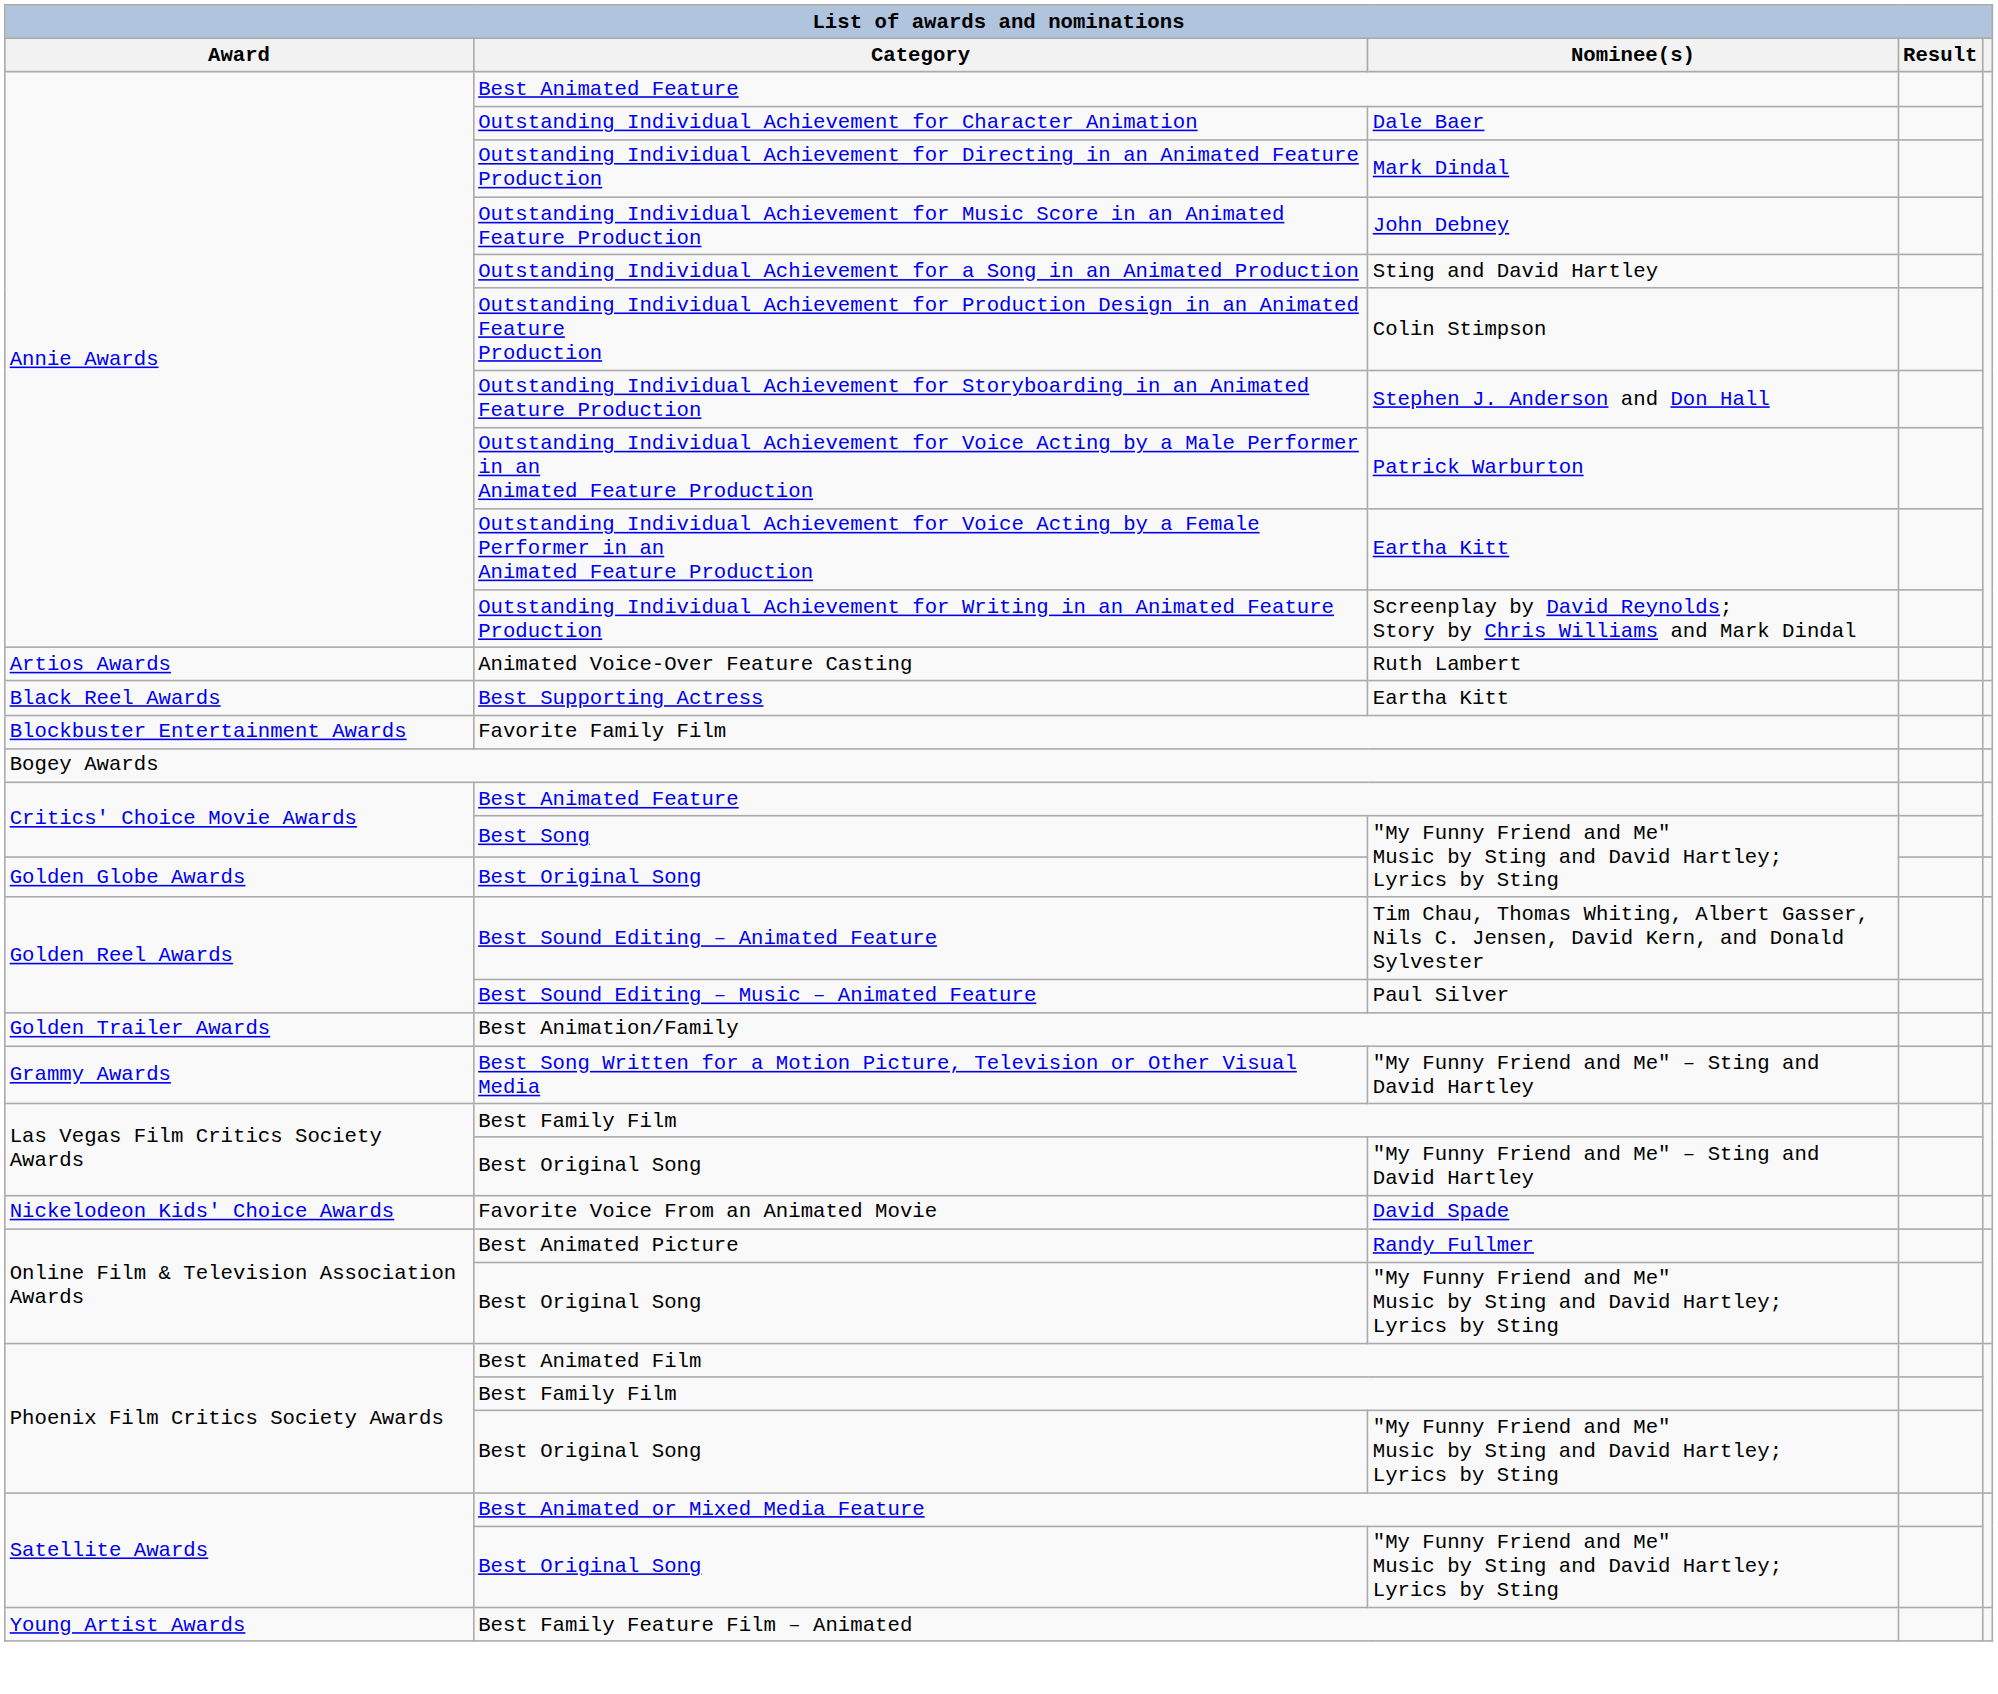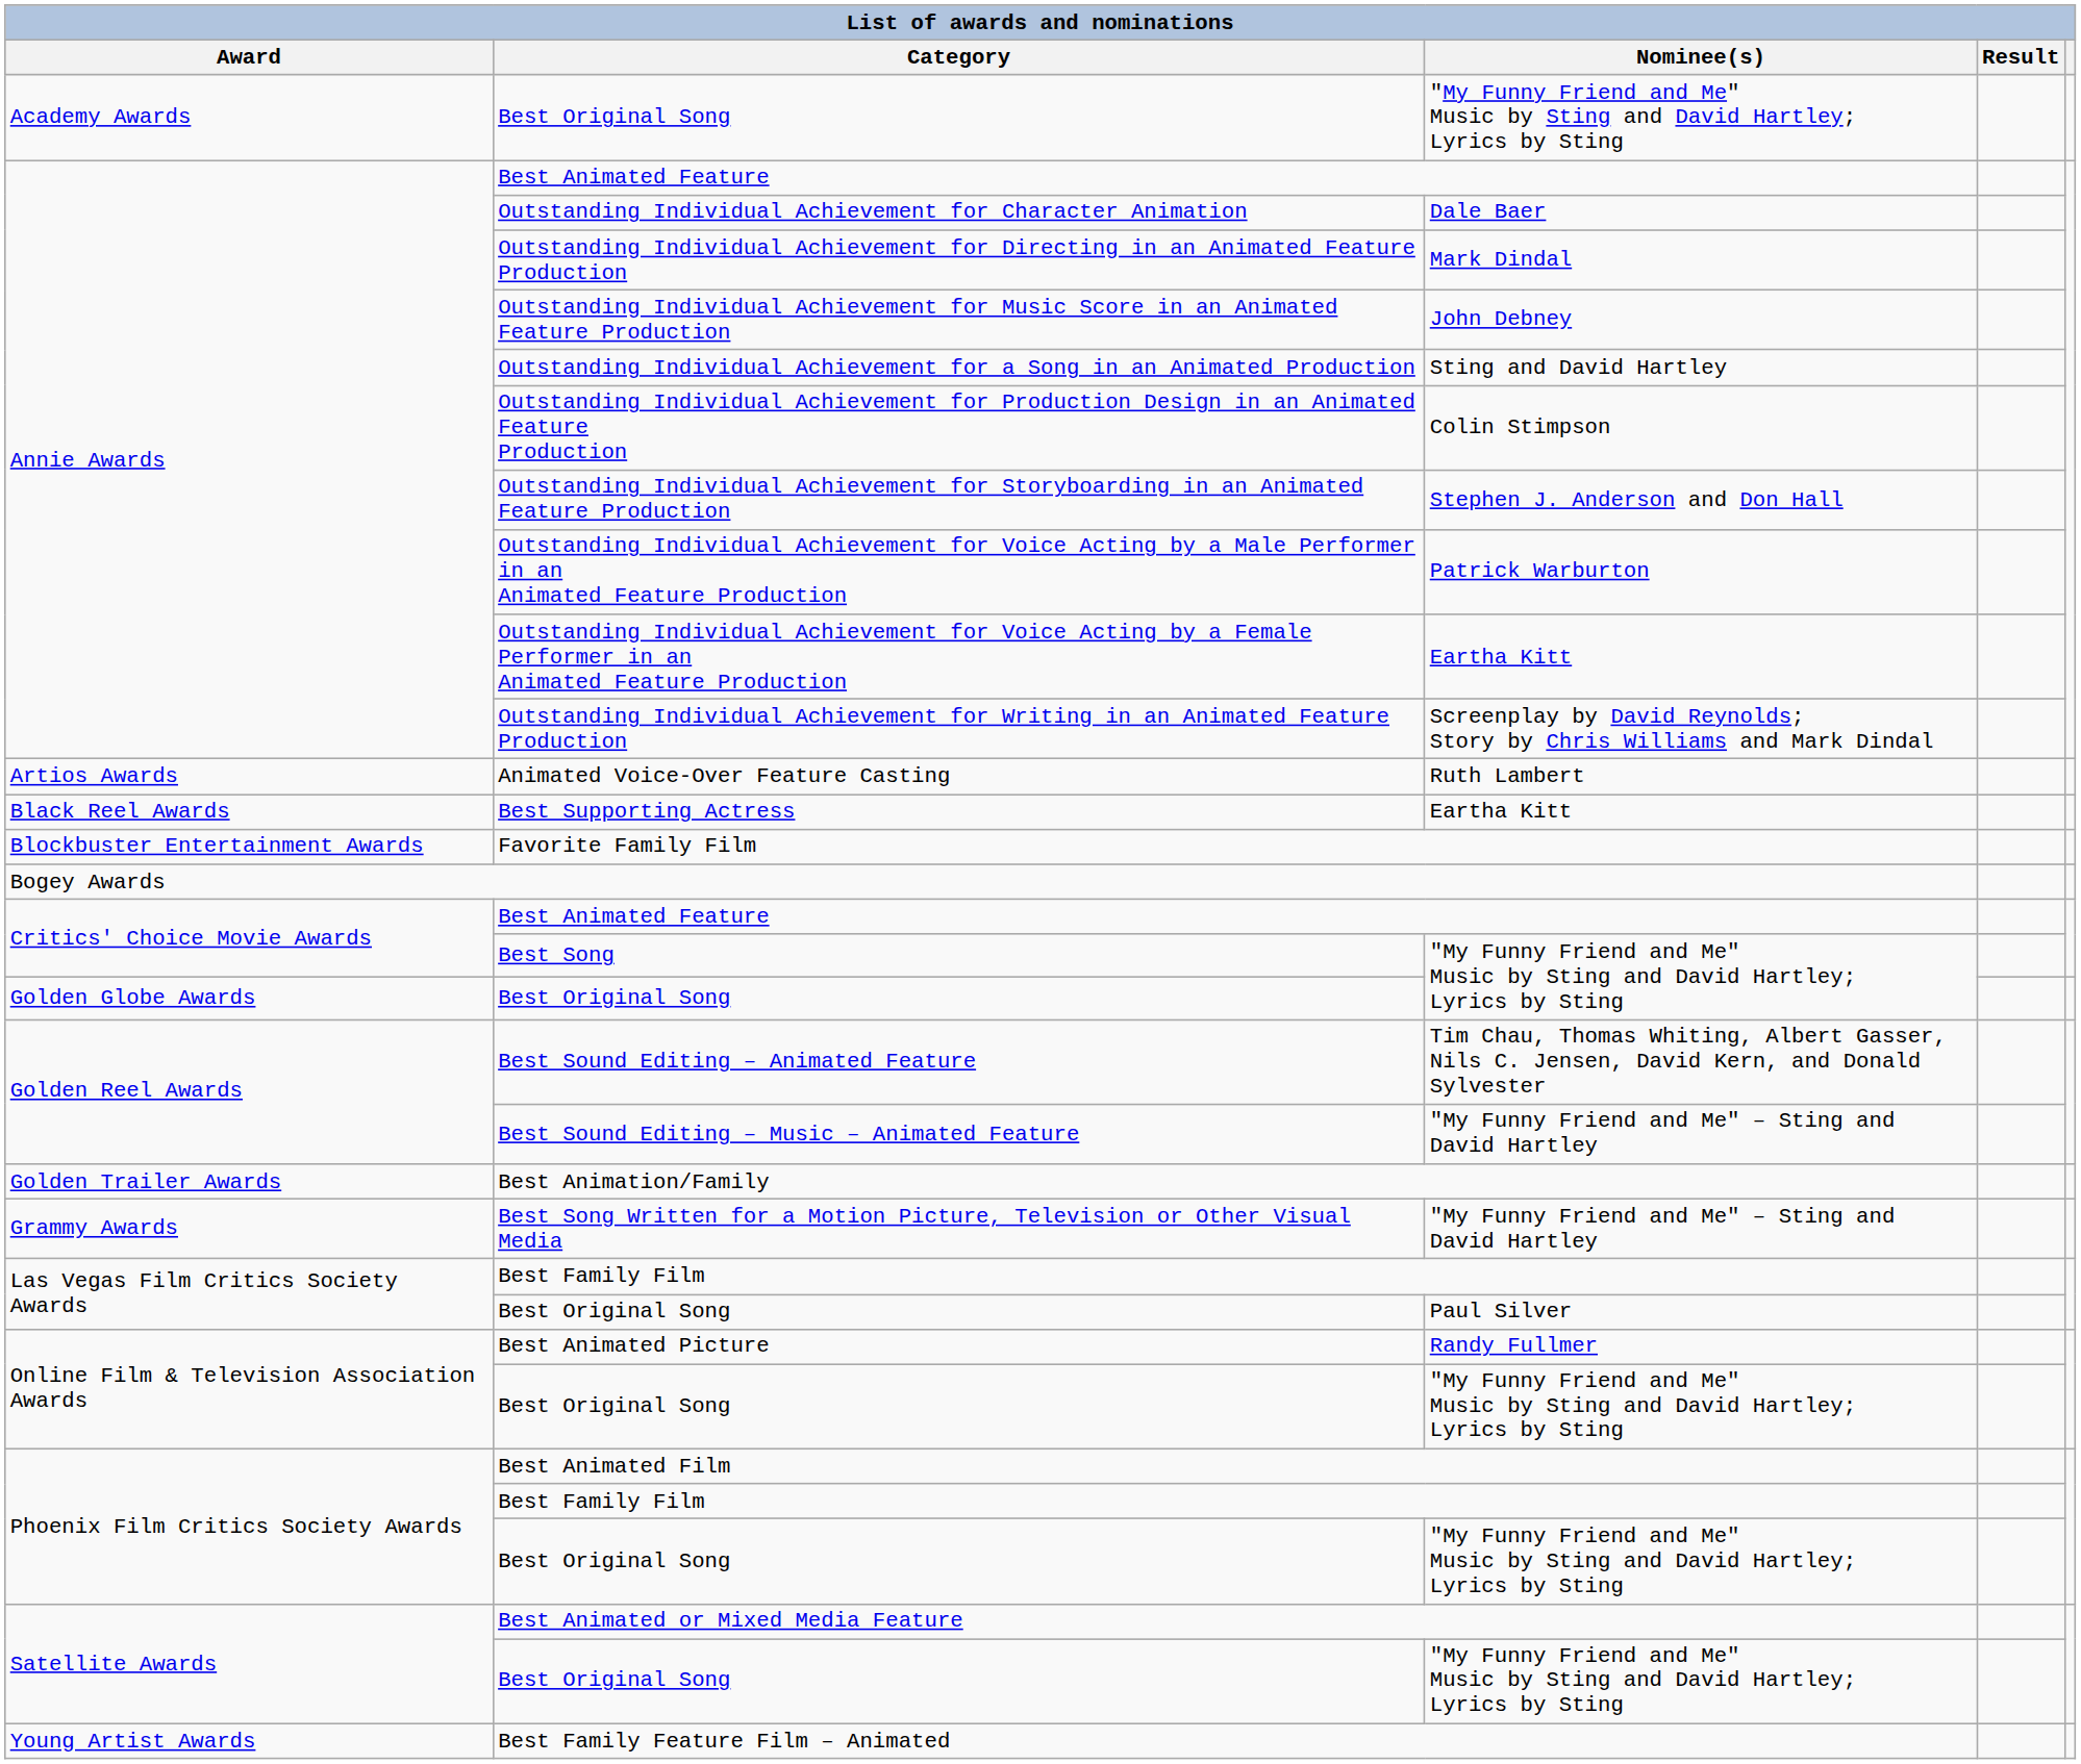 <table class="wikitable plainrowheaders">
 <tr style="background:#ccc; text-align:center;">
 <th colspan="5" style="background: LightSteelBlue;">List of awards and nominations</th>
 </tr>
 <tr style="background:#ccc; text-align:center;">
 <th>Award</th>
 <th>Category</th>
 <th>Nominee(s)</th>
 <th>Result</th>
 <th></th>
+</tr>
+<tr>
+<td><a href='#'>Academy Awards</a></td>
+<td><a href='#'>Best Original Song</a></td>
+<td>"<a href='#'>My Funny Friend and Me</a>" <br> Music by <a href='#'>Sting</a> and <a href='#'>David Hartley</a>; <br> Lyrics by Sting</td>
+<td></td>
+<td align="center"></td>
 </tr>
 <tr>
 <td rowspan="10"><a href='#'>Annie Awards</a></td>
 <td colspan="2"><a href='#'>Best Animated Feature</a></td>
 <td></td>
 <td rowspan="10" align="center"></td>
 </tr>
 <tr>
 <td><a href='#'>Outstanding Individual Achievement for Character Animation</a></td>
 <td><a href='#'>Dale Baer</a></td>
 <td></td>
 </tr>
 <tr>
 <td><a href='#'>Outstanding Individual Achievement for Directing in an Animated Feature Production</a></td>
 <td><a href='#'>Mark Dindal</a></td>
 <td></td>
 </tr>
 <tr>
 <td><a href='#'>Outstanding Individual Achievement for Music Score in an Animated Feature Production</a></td>
 <td><a href='#'>John Debney</a></td>
 <td></td>
 </tr>
 <tr>
 <td><a href='#'>Outstanding Individual Achievement for a Song in an Animated Production</a></td>
 <td>Sting and David Hartley</td>
 <td></td>
 </tr>
 <tr>
 <td><a href='#'>Outstanding Individual Achievement for Production Design in an Animated Feature <br> Production</a></td>
 <td>Colin Stimpson</td>
 <td></td>
 </tr>
 <tr>
 <td><a href='#'>Outstanding Individual Achievement for Storyboarding in an Animated Feature Production</a></td>
 <td><a href='#'>Stephen J. Anderson</a> and <a href='#'>Don Hall</a></td>
 <td></td>
 </tr>
 <tr>
 <td><a href='#'>Outstanding Individual Achievement for Voice Acting by a Male Performer in an <br> Animated Feature Production</a></td>
 <td><a href='#'>Patrick Warburton</a></td>
 <td></td>
 </tr>
 <tr>
 <td><a href='#'>Outstanding Individual Achievement for Voice Acting by a Female Performer in an <br> Animated Feature Production</a></td>
 <td><a href='#'>Eartha Kitt</a></td>
 <td></td>
 </tr>
 <tr>
 <td><a href='#'>Outstanding Individual Achievement for Writing in an Animated Feature Production</a></td>
 <td>Screenplay by <a href='#'>David Reynolds</a>; <br> Story by <a href='#'>Chris Williams</a> and Mark Dindal</td>
 <td></td>
 </tr>
 <tr>
 <td><a href='#'>Artios Awards</a></td>
 <td>Animated Voice-Over Feature Casting</td>
 <td>Ruth Lambert</td>
 <td></td>
 <td align="center"></td>
 </tr>
 <tr>
 <td><a href='#'>Black Reel Awards</a></td>
 <td><a href='#'>Best Supporting Actress</a></td>
 <td>Eartha Kitt</td>
 <td></td>
 <td align="center"></td>
 </tr>
 <tr>
 <td><a href='#'>Blockbuster Entertainment Awards</a></td>
 <td colspan="2">Favorite Family Film</td>
 <td></td>
 <td align="center"></td>
 </tr>
 <tr>
 <td colspan="3">Bogey Awards</td>
 <td></td>
 <td align="center"></td>
 </tr>
 <tr>
 <td rowspan="2"><a href='#'>Critics' Choice Movie Awards</a></td>
 <td colspan="2"><a href='#'>Best Animated Feature</a></td>
 <td></td>
 <td rowspan="2" align="center"></td>
 </tr>
 <tr>
 <td><a href='#'>Best Song</a></td>
 <td rowspan="2">"My Funny Friend and Me" <br> Music by Sting and David Hartley; <br> Lyrics by Sting</td>
 <td></td>
 </tr>
 <tr>
 <td><a href='#'>Golden Globe Awards</a></td>
 <td><a href='#'>Best Original Song</a></td>
 <td></td>
 <td align="center"></td>
 </tr>
 <tr>
 <td rowspan="2"><a href='#'>Golden Reel Awards</a></td>
 <td><a href='#'>Best Sound Editing – Animated Feature</a></td>
 <td>Tim Chau, Thomas Whiting, Albert Gasser, <br> Nils C. Jensen, David Kern, and Donald Sylvester</td>
 <td></td>
 <td rowspan="2" align="center"></td>
 </tr>
 <tr>
 <td><a href='#'>Best Sound Editing – Music – Animated Feature</a></td>
-<td>Paul Silver</td>
+<td>"My Funny Friend and Me" – Sting and David Hartley</td>
 <td></td>
 </tr>
 <tr>
 <td><a href='#'>Golden Trailer Awards</a></td>
 <td colspan="2">Best Animation/Family</td>
 <td></td>
 <td align="center"></td>
 </tr>
 <tr>
 <td><a href='#'>Grammy Awards</a></td>
 <td><a href='#'>Best Song Written for a Motion Picture, Television or Other Visual Media</a></td>
 <td>"My Funny Friend and Me" – Sting and David Hartley</td>
 <td></td>
 <td align="center"></td>
 </tr>
 <tr>
 <td rowspan="2">Las Vegas Film Critics Society Awards</td>
 <td colspan="2">Best Family Film</td>
 <td></td>
 <td rowspan="2" align="center"></td>
 </tr>
 <tr>
 <td>Best Original Song</td>
-<td>"My Funny Friend and Me" – Sting and David Hartley</td>
+<td>Paul Silver</td>
 <td></td>
-</tr>
-<tr>
-<td><a href='#'>Nickelodeon Kids' Choice Awards</a></td>
-<td>Favorite Voice From an Animated Movie</td>
-<td><a href='#'>David Spade</a></td>
-<td></td>
-<td align="center"></td>
 </tr>
 <tr>
 <td rowspan="2">Online Film & Television Association Awards</td>
 <td>Best Animated Picture</td>
 <td><a href='#'>Randy Fullmer</a></td>
 <td></td>
 <td rowspan="2" align="center"></td>
 </tr>
 <tr>
 <td>Best Original Song</td>
 <td>"My Funny Friend and Me" <br> Music by Sting and David Hartley; <br> Lyrics by Sting</td>
 <td></td>
 </tr>
 <tr>
 <td rowspan="3">Phoenix Film Critics Society Awards</td>
 <td colspan="2">Best Animated Film</td>
 <td></td>
 <td rowspan="3" align="center"></td>
 </tr>
 <tr>
 <td colspan="2">Best Family Film</td>
 <td></td>
 </tr>
 <tr>
 <td>Best Original Song</td>
 <td>"My Funny Friend and Me" <br> Music by Sting and David Hartley; <br> Lyrics by Sting</td>
 <td></td>
 </tr>
 <tr>
 <td rowspan="2"><a href='#'>Satellite Awards</a></td>
 <td colspan="2"><a href='#'>Best Animated or Mixed Media Feature</a></td>
 <td></td>
 <td rowspan="2" align="center"></td>
 </tr>
 <tr>
 <td><a href='#'>Best Original Song</a></td>
 <td>"My Funny Friend and Me" <br> Music by Sting and David Hartley; <br> Lyrics by Sting</td>
 <td></td>
 </tr>
 <tr>
 <td><a href='#'>Young Artist Awards</a></td>
 <td colspan="2">Best Family Feature Film – Animated</td>
 <td></td>
 <td align="center"></td>
 </tr>
 </table>
